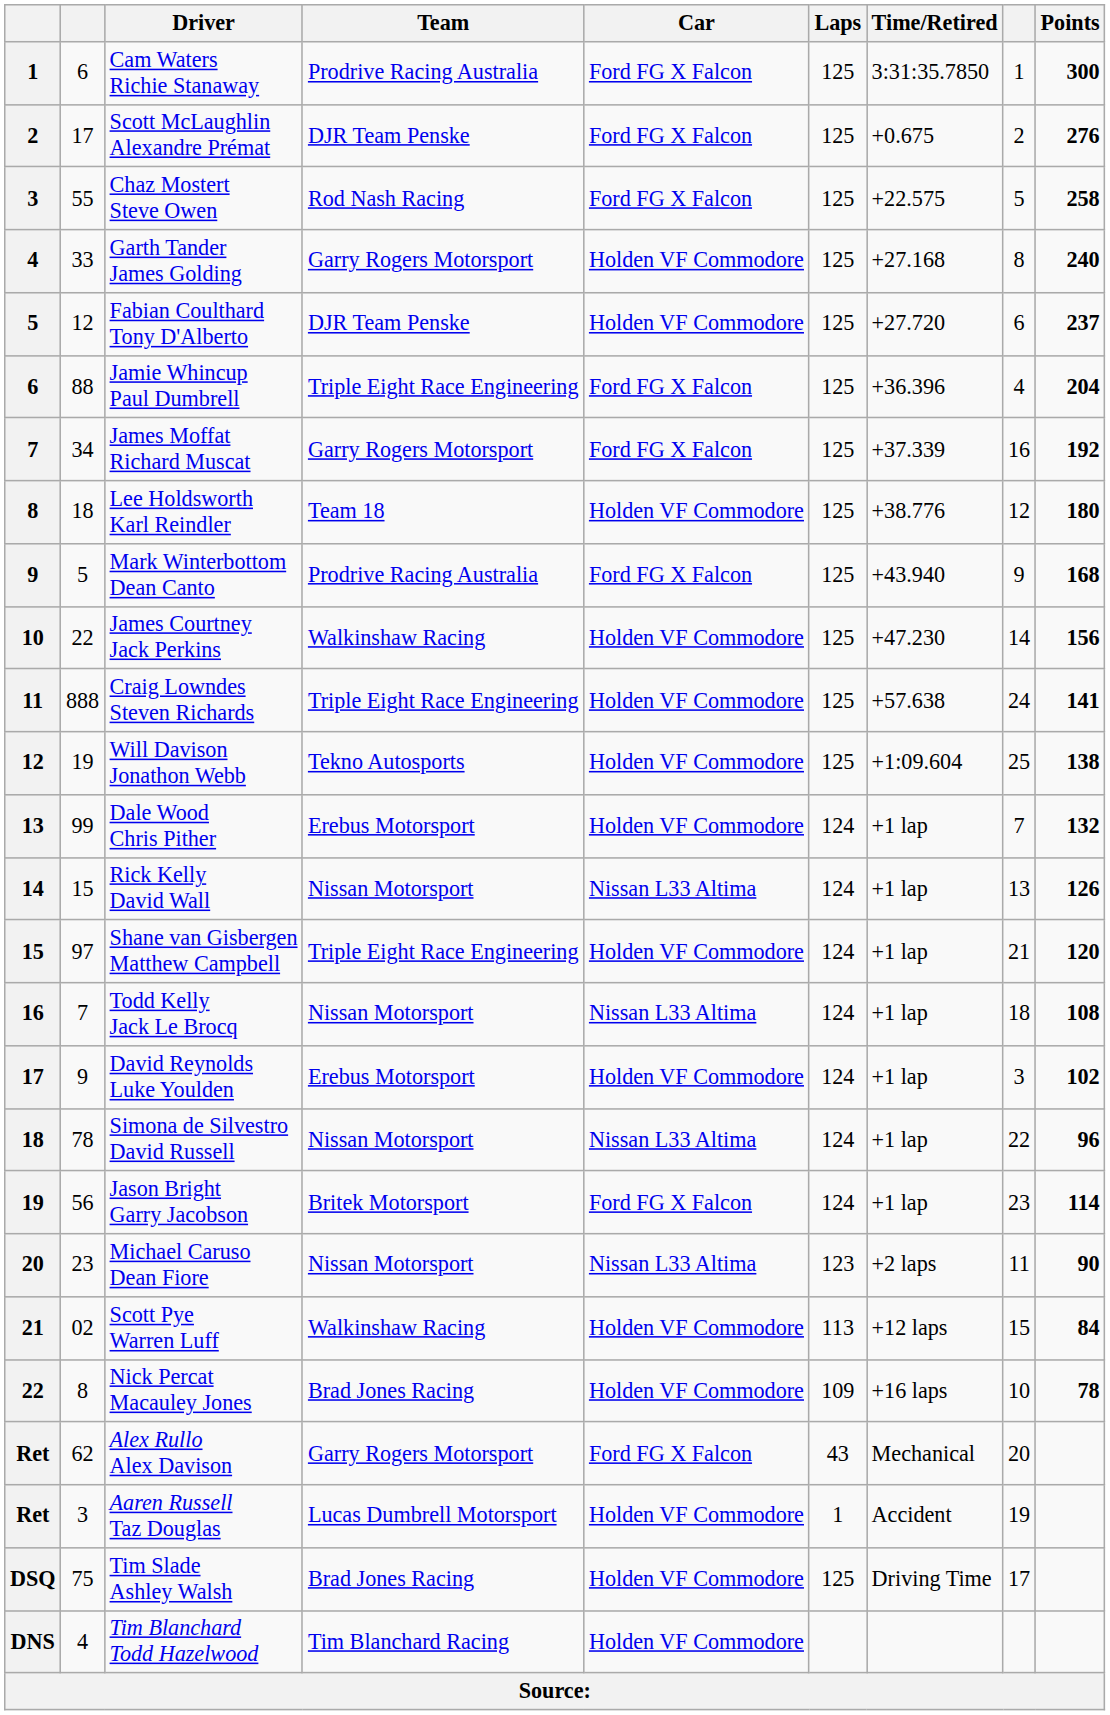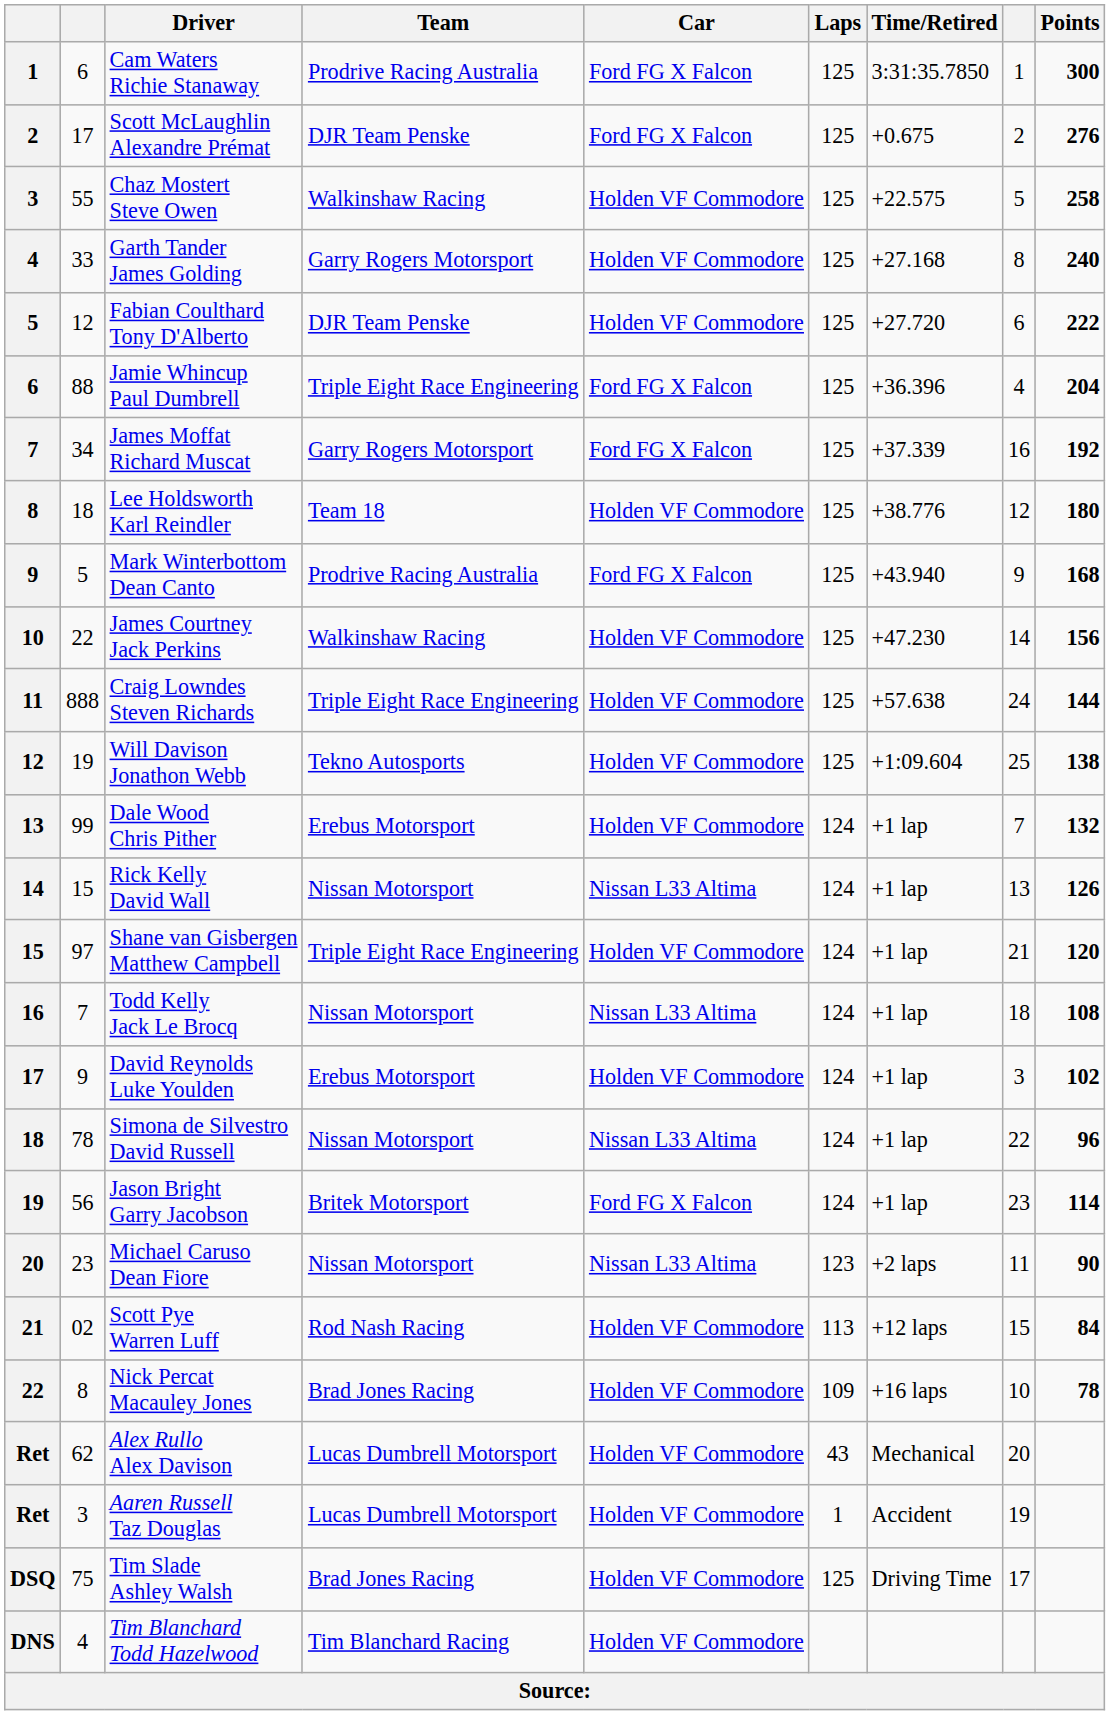 <table class="wikitable" style="font-size: 90%">
 <tr>
 <th></th>
 <th></th>
 <th>Driver</th>
 <th>Team</th>
 <th>Car</th>
 <th>Laps</th>
 <th>Time/Retired</th>
 <th></th>
 <th>Points</th>
 </tr>
 <tr>
 <th>1</th>
 <td align="center">6</td>
 <td> <a href='#'>Cam Waters</a><br> <a href='#'>Richie Stanaway</a></td>
 <td><a href='#'>Prodrive Racing Australia</a></td>
 <td><a href='#'>Ford FG X Falcon</a></td>
 <td align="center">125</td>
 <td>3:31:35.7850</td>
 <td align="center">1</td>
 <td align="right"><strong>300</strong></td>
 </tr>
 <tr>
 <th>2</th>
 <td align="center">17</td>
 <td> <a href='#'>Scott McLaughlin</a><br> <a href='#'>Alexandre Prémat</a></td>
 <td><a href='#'>DJR Team Penske</a></td>
 <td><a href='#'>Ford FG X Falcon</a></td>
 <td align="center">125</td>
 <td>+0.675</td>
 <td align="center">2</td>
 <td align="right"><strong>276</strong></td>
 </tr>
 <tr>
 <th>3</th>
 <td align="center">55</td>
 <td> <a href='#'>Chaz Mostert</a><br> <a href='#'>Steve Owen</a></td>
-<td><a href='#'>Rod Nash Racing</a></td>
-<td><a href='#'>Ford FG X Falcon</a></td>
+<td><a href='#'>Walkinshaw Racing</a></td>
+<td><a href='#'>Holden VF Commodore</a></td>
 <td align="center">125</td>
 <td>+22.575</td>
 <td align="center">5</td>
 <td align="right"><strong>258</strong></td>
 </tr>
 <tr>
 <th>4</th>
 <td align="center">33</td>
 <td> <a href='#'>Garth Tander</a><br> <a href='#'>James Golding</a></td>
 <td><a href='#'>Garry Rogers Motorsport</a></td>
 <td><a href='#'>Holden VF Commodore</a></td>
 <td align="center">125</td>
 <td>+27.168</td>
 <td align="center">8</td>
 <td align="right"><strong>240</strong></td>
 </tr>
 <tr>
 <th>5</th>
 <td align="center">12</td>
 <td> <a href='#'>Fabian Coulthard</a><br> <a href='#'>Tony D'Alberto</a></td>
 <td><a href='#'>DJR Team Penske</a></td>
 <td><a href='#'>Holden VF Commodore</a></td>
 <td align="center">125</td>
 <td>+27.720</td>
 <td align="center">6</td>
-<td align="right"><strong>237</strong></td>
+<td align="right"><strong>222</strong></td>
 </tr>
 <tr>
 <th>6</th>
 <td align="center">88</td>
 <td> <a href='#'>Jamie Whincup</a><br> <a href='#'>Paul Dumbrell</a></td>
 <td><a href='#'>Triple Eight Race Engineering</a></td>
 <td><a href='#'>Ford FG X Falcon</a></td>
 <td align="center">125</td>
 <td>+36.396</td>
 <td align="center">4</td>
 <td align="right"><strong>204</strong></td>
 </tr>
 <tr>
 <th>7</th>
 <td align="center">34</td>
 <td> <a href='#'>James Moffat</a><br> <a href='#'>Richard Muscat</a></td>
 <td><a href='#'>Garry Rogers Motorsport</a></td>
 <td><a href='#'>Ford FG X Falcon</a></td>
 <td align="center">125</td>
 <td>+37.339</td>
 <td align="center">16</td>
 <td align="right"><strong>192</strong></td>
 </tr>
 <tr>
 <th>8</th>
 <td align="center">18</td>
 <td> <a href='#'>Lee Holdsworth</a><br> <a href='#'>Karl Reindler</a></td>
 <td><a href='#'>Team 18</a></td>
 <td><a href='#'>Holden VF Commodore</a></td>
 <td align="center">125</td>
 <td>+38.776</td>
 <td align="center">12</td>
 <td align="right"><strong>180</strong></td>
 </tr>
 <tr>
 <th>9</th>
 <td align="center">5</td>
 <td> <a href='#'>Mark Winterbottom</a><br> <a href='#'>Dean Canto</a></td>
 <td><a href='#'>Prodrive Racing Australia</a></td>
 <td><a href='#'>Ford FG X Falcon</a></td>
 <td align="center">125</td>
 <td>+43.940</td>
 <td align="center">9</td>
 <td align="right"><strong>168</strong></td>
 </tr>
 <tr>
 <th>10</th>
 <td align="center">22</td>
 <td> <a href='#'>James Courtney</a><br> <a href='#'>Jack Perkins</a></td>
 <td><a href='#'>Walkinshaw Racing</a></td>
 <td><a href='#'>Holden VF Commodore</a></td>
 <td align="center">125</td>
 <td>+47.230</td>
 <td align="center">14</td>
 <td align="right"><strong>156</strong></td>
 </tr>
 <tr>
 <th>11</th>
 <td align="center">888</td>
 <td> <a href='#'>Craig Lowndes</a><br> <a href='#'>Steven Richards</a></td>
 <td><a href='#'>Triple Eight Race Engineering</a></td>
 <td><a href='#'>Holden VF Commodore</a></td>
 <td align="center">125</td>
 <td>+57.638</td>
 <td align="center">24</td>
-<td align="right"><strong>141</strong></td>
+<td align="right"><strong>144</strong></td>
 </tr>
 <tr>
 <th>12</th>
 <td align="center">19</td>
 <td> <a href='#'>Will Davison</a><br> <a href='#'>Jonathon Webb</a></td>
 <td><a href='#'>Tekno Autosports</a></td>
 <td><a href='#'>Holden VF Commodore</a></td>
 <td align="center">125</td>
 <td>+1:09.604</td>
 <td align="center">25</td>
 <td align="right"><strong>138</strong></td>
 </tr>
 <tr>
 <th>13</th>
 <td align="center">99</td>
 <td> <a href='#'>Dale Wood</a><br> <a href='#'>Chris Pither</a></td>
 <td><a href='#'>Erebus Motorsport</a></td>
 <td><a href='#'>Holden VF Commodore</a></td>
 <td align="center">124</td>
 <td>+1 lap</td>
 <td align="center">7</td>
 <td align="right"><strong>132</strong></td>
 </tr>
 <tr>
 <th>14</th>
 <td align="center">15</td>
 <td> <a href='#'>Rick Kelly</a><br> <a href='#'>David Wall</a></td>
 <td><a href='#'>Nissan Motorsport</a></td>
 <td><a href='#'>Nissan L33 Altima</a></td>
 <td align="center">124</td>
 <td>+1 lap</td>
 <td align="center">13</td>
 <td align="right"><strong>126</strong></td>
 </tr>
 <tr>
 <th>15</th>
 <td align="center">97</td>
 <td> <a href='#'>Shane van Gisbergen</a><br> <a href='#'>Matthew Campbell</a></td>
 <td><a href='#'>Triple Eight Race Engineering</a></td>
 <td><a href='#'>Holden VF Commodore</a></td>
 <td align="center">124</td>
 <td>+1 lap</td>
 <td align="center">21</td>
 <td align="right"><strong>120</strong></td>
 </tr>
 <tr>
 <th>16</th>
 <td align="center">7</td>
 <td> <a href='#'>Todd Kelly</a><br> <a href='#'>Jack Le Brocq</a></td>
 <td><a href='#'>Nissan Motorsport</a></td>
 <td><a href='#'>Nissan L33 Altima</a></td>
 <td align="center">124</td>
 <td>+1 lap</td>
 <td align="center">18</td>
 <td align="right"><strong>108</strong></td>
 </tr>
 <tr>
 <th>17</th>
 <td align="center">9</td>
 <td> <a href='#'>David Reynolds</a><br> <a href='#'>Luke Youlden</a></td>
 <td><a href='#'>Erebus Motorsport</a></td>
 <td><a href='#'>Holden VF Commodore</a></td>
 <td align="center">124</td>
 <td>+1 lap</td>
 <td align="center">3</td>
 <td align="right"><strong>102</strong></td>
 </tr>
 <tr>
 <th>18</th>
 <td align="center">78</td>
 <td> <a href='#'>Simona de Silvestro</a><br> <a href='#'>David Russell</a></td>
 <td><a href='#'>Nissan Motorsport</a></td>
 <td><a href='#'>Nissan L33 Altima</a></td>
 <td align="center">124</td>
 <td>+1 lap</td>
 <td align="center">22</td>
 <td align="right"><strong>96</strong></td>
 </tr>
 <tr>
 <th>19</th>
 <td align="center">56</td>
 <td> <a href='#'>Jason Bright</a><br> <a href='#'>Garry Jacobson</a></td>
 <td><a href='#'>Britek Motorsport</a></td>
 <td><a href='#'>Ford FG X Falcon</a></td>
 <td align="center">124</td>
 <td>+1 lap</td>
 <td align="center">23</td>
 <td align="right"><strong>114</strong></td>
 </tr>
 <tr>
 <th>20</th>
 <td align="center">23</td>
 <td> <a href='#'>Michael Caruso</a><br> <a href='#'>Dean Fiore</a></td>
 <td><a href='#'>Nissan Motorsport</a></td>
 <td><a href='#'>Nissan L33 Altima</a></td>
 <td align="center">123</td>
 <td>+2 laps</td>
 <td align="center">11</td>
 <td align="right"><strong>90</strong></td>
 </tr>
 <tr>
 <th>21</th>
 <td align="center">02</td>
 <td> <a href='#'>Scott Pye</a><br> <a href='#'>Warren Luff</a></td>
-<td><a href='#'>Walkinshaw Racing</a></td>
+<td><a href='#'>Rod Nash Racing</a></td>
 <td><a href='#'>Holden VF Commodore</a></td>
 <td align="center">113</td>
 <td>+12 laps</td>
 <td align="center">15</td>
 <td align="right"><strong>84</strong></td>
 </tr>
 <tr>
 <th>22</th>
 <td align="center">8</td>
 <td> <a href='#'>Nick Percat</a><br> <a href='#'>Macauley Jones</a></td>
 <td><a href='#'>Brad Jones Racing</a></td>
 <td><a href='#'>Holden VF Commodore</a></td>
 <td align="center">109</td>
 <td>+16 laps</td>
 <td align="center">10</td>
 <td align="right"><strong>78</strong></td>
 </tr>
 <tr>
 <th>Ret</th>
 <td align="center">62</td>
 <td> <em><a href='#'>Alex Rullo</a></em><br> <a href='#'>Alex Davison</a></td>
-<td><a href='#'>Garry Rogers Motorsport</a></td>
-<td><a href='#'>Ford FG X Falcon</a></td>
+<td><a href='#'>Lucas Dumbrell Motorsport</a></td>
+<td><a href='#'>Holden VF Commodore</a></td>
 <td align="center">43</td>
 <td>Mechanical</td>
 <td align="center">20</td>
 <td></td>
 </tr>
 <tr>
 <th>Ret</th>
 <td align="center">3</td>
 <td> <em><a href='#'>Aaren Russell</a></em><br> <a href='#'>Taz Douglas</a></td>
 <td><a href='#'>Lucas Dumbrell Motorsport</a></td>
 <td><a href='#'>Holden VF Commodore</a></td>
 <td align="center">1</td>
 <td>Accident</td>
 <td align="center">19</td>
 <td></td>
 </tr>
 <tr>
 <th>DSQ</th>
 <td align="center">75</td>
 <td> <a href='#'>Tim Slade</a><br> <a href='#'>Ashley Walsh</a></td>
 <td><a href='#'>Brad Jones Racing</a></td>
 <td><a href='#'>Holden VF Commodore</a></td>
 <td align="center">125</td>
 <td>Driving Time</td>
 <td align="center">17</td>
 <td align="center"></td>
 </tr>
 <tr>
 <th>DNS</th>
 <td align="center">4</td>
 <td> <em><a href='#'>Tim Blanchard</a></em><br> <em><a href='#'>Todd Hazelwood</a></em></td>
 <td><a href='#'>Tim Blanchard Racing</a></td>
 <td><a href='#'>Holden VF Commodore</a></td>
 <td align="center"></td>
 <td></td>
 <td align="center"></td>
 <td></td>
 </tr>
 <tr>
 <th colspan=9>Source:</th>
 </tr>
 </table>
